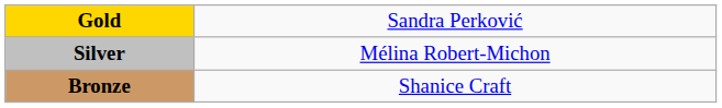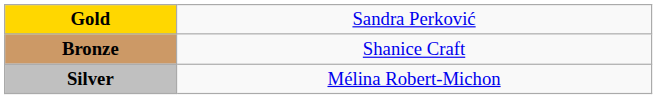 <table class="wikitable" style=" text-align:center; " width="35%">
 <tr>
 <td bgcolor="gold"><strong>Gold</strong></td>
 <td><a href='#'>Sandra Perković</a><br>  <small><em></em></small></td>
 </tr>
 <tr>
+<td bgcolor="CC9966"><strong>Bronze</strong></td>
+<td><a href='#'>Shanice Craft</a><br>  <small><em></em></small></td>
+</tr>
+<tr>
 <td bgcolor="silver"><strong>Silver</strong></td>
 <td><a href='#'>Mélina Robert-Michon</a><br>  <small><em></em></small></td>
 </tr>
-<tr>
-<td bgcolor="CC9966"><strong>Bronze</strong></td>
-<td><a href='#'>Shanice Craft</a><br>  <small><em></em></small></td>
-</tr>
 </table>
